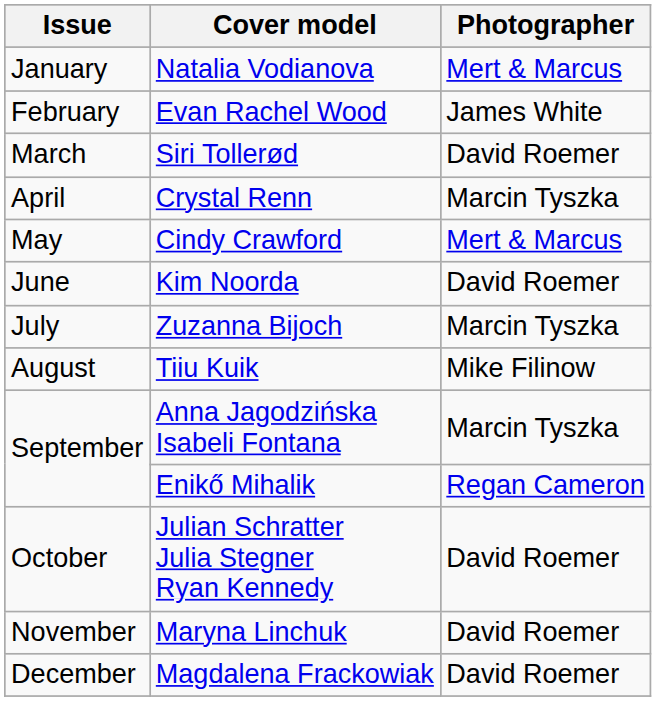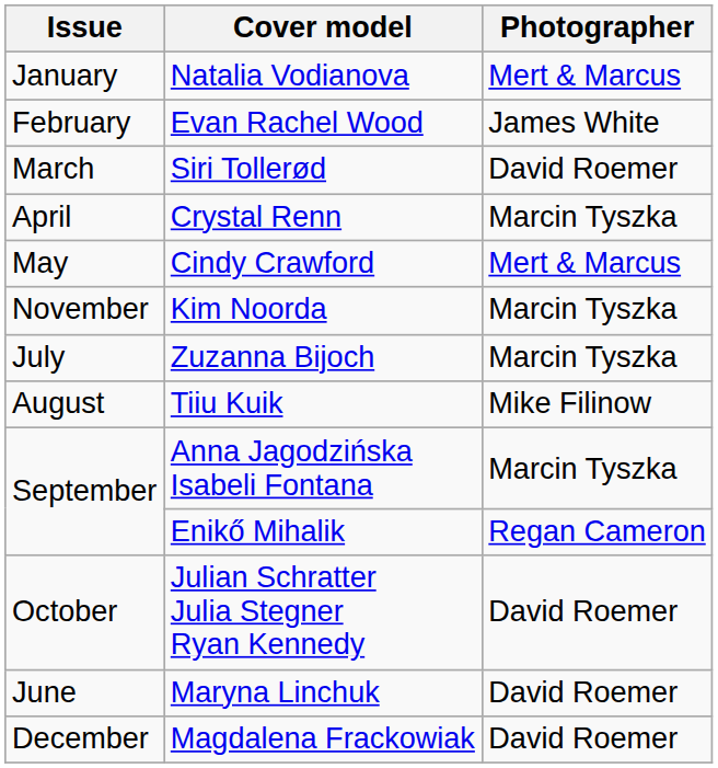 <table class="wikitable">
 <tr>
 <th>Issue</th>
 <th>Cover model</th>
 <th>Photographer</th>
 </tr>
 <tr>
 <td>January</td>
 <td><a href='#'>Natalia Vodianova</a></td>
 <td><a href='#'>Mert & Marcus</a></td>
 </tr>
 <tr>
 <td>February</td>
 <td><a href='#'>Evan Rachel Wood</a></td>
 <td>James White</td>
 </tr>
 <tr>
 <td>March</td>
 <td><a href='#'>Siri Tollerød</a></td>
 <td>David Roemer</td>
 </tr>
 <tr>
 <td>April</td>
 <td><a href='#'>Crystal Renn</a></td>
 <td>Marcin Tyszka</td>
 </tr>
 <tr>
 <td>May</td>
 <td><a href='#'>Cindy Crawford</a></td>
 <td><a href='#'>Mert & Marcus</a></td>
 </tr>
 <tr>
-<td>June</td>
+<td>November</td>
 <td><a href='#'>Kim Noorda</a></td>
-<td>David Roemer</td>
+<td>Marcin Tyszka</td>
 </tr>
 <tr>
 <td>July</td>
 <td><a href='#'>Zuzanna Bijoch</a></td>
 <td>Marcin Tyszka</td>
 </tr>
 <tr>
 <td>August</td>
 <td><a href='#'>Tiiu Kuik</a></td>
 <td>Mike Filinow</td>
 </tr>
 <tr>
 <td rowspan=2>September</td>
 <td><a href='#'>Anna Jagodzińska</a><br><a href='#'>Isabeli Fontana</a></td>
 <td>Marcin Tyszka</td>
 </tr>
 <tr>
 <td><a href='#'>Enikő Mihalik</a></td>
 <td><a href='#'>Regan Cameron</a></td>
 </tr>
 <tr>
 <td>October</td>
 <td><a href='#'>Julian Schratter</a><br><a href='#'>Julia Stegner</a><br><a href='#'>Ryan Kennedy</a></td>
 <td>David Roemer</td>
 </tr>
 <tr>
-<td>November</td>
+<td>June</td>
 <td><a href='#'>Maryna Linchuk</a></td>
 <td>David Roemer</td>
 </tr>
 <tr>
 <td>December</td>
 <td><a href='#'>Magdalena Frackowiak</a></td>
 <td>David Roemer</td>
 </tr>
 </table>
